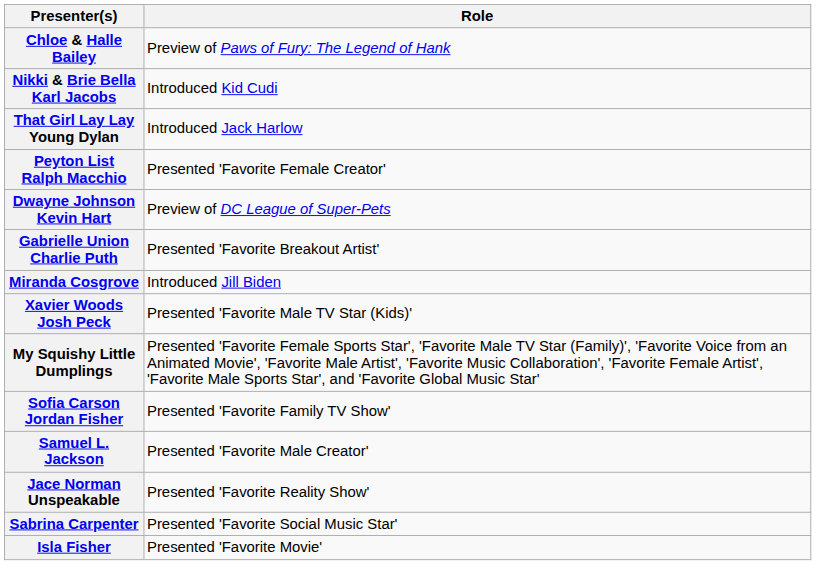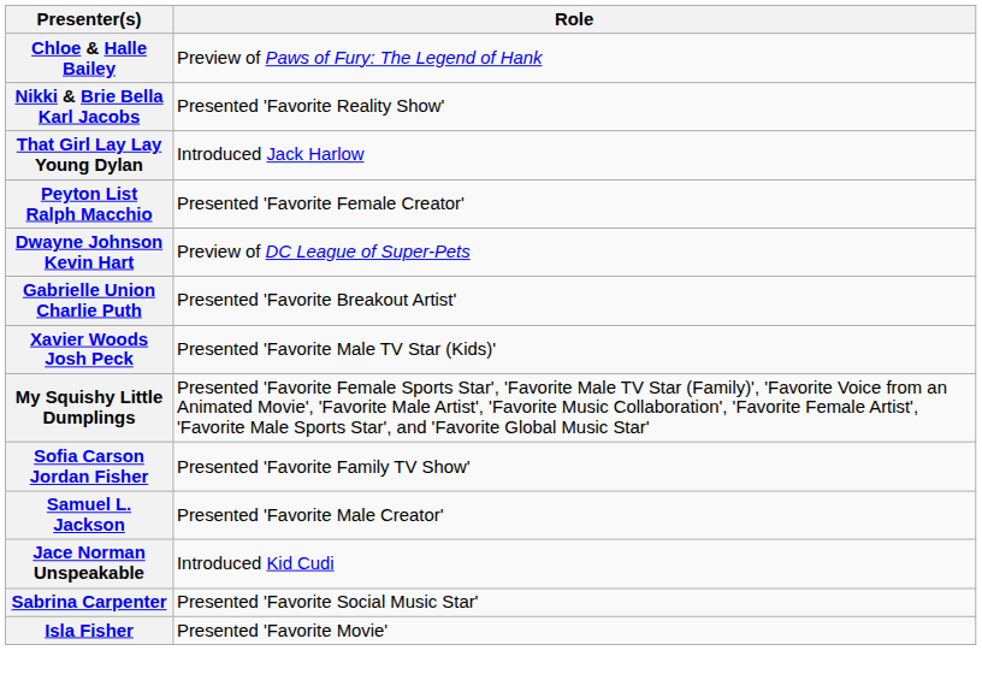 <table class="wikitable plainrowheaders">
 <tr>
 <th scope="col">Presenter(s)</th>
 <th scope="col">Role</th>
 </tr>
 <tr>
 <th scope="row"><a href='#'>Chloe</a> & <a href='#'>Halle Bailey</a></th>
 <td>Preview of <em><a href='#'>Paws of Fury: The Legend of Hank</a></em></td>
 </tr>
 <tr>
 <th scope="row"><a href='#'>Nikki</a> & <a href='#'>Brie Bella</a><br><a href='#'>Karl Jacobs</a></th>
-<td>Introduced <a href='#'>Kid Cudi</a></td>
+<td>Presented 'Favorite Reality Show'</td>
 </tr>
 <tr>
 <th scope="row"><a href='#'>That Girl Lay Lay</a><br>Young Dylan</th>
 <td>Introduced <a href='#'>Jack Harlow</a></td>
 </tr>
 <tr>
 <th scope="row"><a href='#'>Peyton List</a><br><a href='#'>Ralph Macchio</a></th>
 <td>Presented 'Favorite Female Creator'</td>
 </tr>
 <tr>
 <th scope="row"><a href='#'>Dwayne Johnson</a><br><a href='#'>Kevin Hart</a></th>
 <td>Preview of <em><a href='#'>DC League of Super-Pets</a></em></td>
 </tr>
 <tr>
 <th scope="row"><a href='#'>Gabrielle Union</a><br><a href='#'>Charlie Puth</a></th>
 <td>Presented 'Favorite Breakout Artist'</td>
-</tr>
-<tr>
-<th scope="row"><a href='#'>Miranda Cosgrove</a></th>
-<td>Introduced <a href='#'>Jill Biden</a></td>
 </tr>
 <tr>
 <th scope="row"><a href='#'>Xavier Woods</a><br><a href='#'>Josh Peck</a></th>
 <td>Presented 'Favorite Male TV Star (Kids)'</td>
 </tr>
 <tr>
 <th scope="row">My Squishy Little Dumplings</th>
 <td>Presented 'Favorite Female Sports Star', 'Favorite Male TV Star (Family)', 'Favorite Voice from an Animated Movie', 'Favorite Male Artist', 'Favorite Music Collaboration', 'Favorite Female Artist', 'Favorite Male Sports Star', and 'Favorite Global Music Star'</td>
 </tr>
 <tr>
 <th scope="row"><a href='#'>Sofia Carson</a><br><a href='#'>Jordan Fisher</a></th>
 <td>Presented 'Favorite Family TV Show'</td>
 </tr>
 <tr>
 <th scope="row"><a href='#'>Samuel L. Jackson</a></th>
 <td>Presented 'Favorite Male Creator'</td>
 </tr>
 <tr>
 <th scope="row"><a href='#'>Jace Norman</a><br>Unspeakable</th>
-<td>Presented 'Favorite Reality Show'</td>
+<td>Introduced <a href='#'>Kid Cudi</a></td>
 </tr>
 <tr>
 <th scope="row"><a href='#'>Sabrina Carpenter</a></th>
 <td>Presented 'Favorite Social Music Star'</td>
 </tr>
 <tr>
 <th scope="row"><a href='#'>Isla Fisher</a></th>
 <td>Presented 'Favorite Movie'</td>
 </tr>
 </table>
